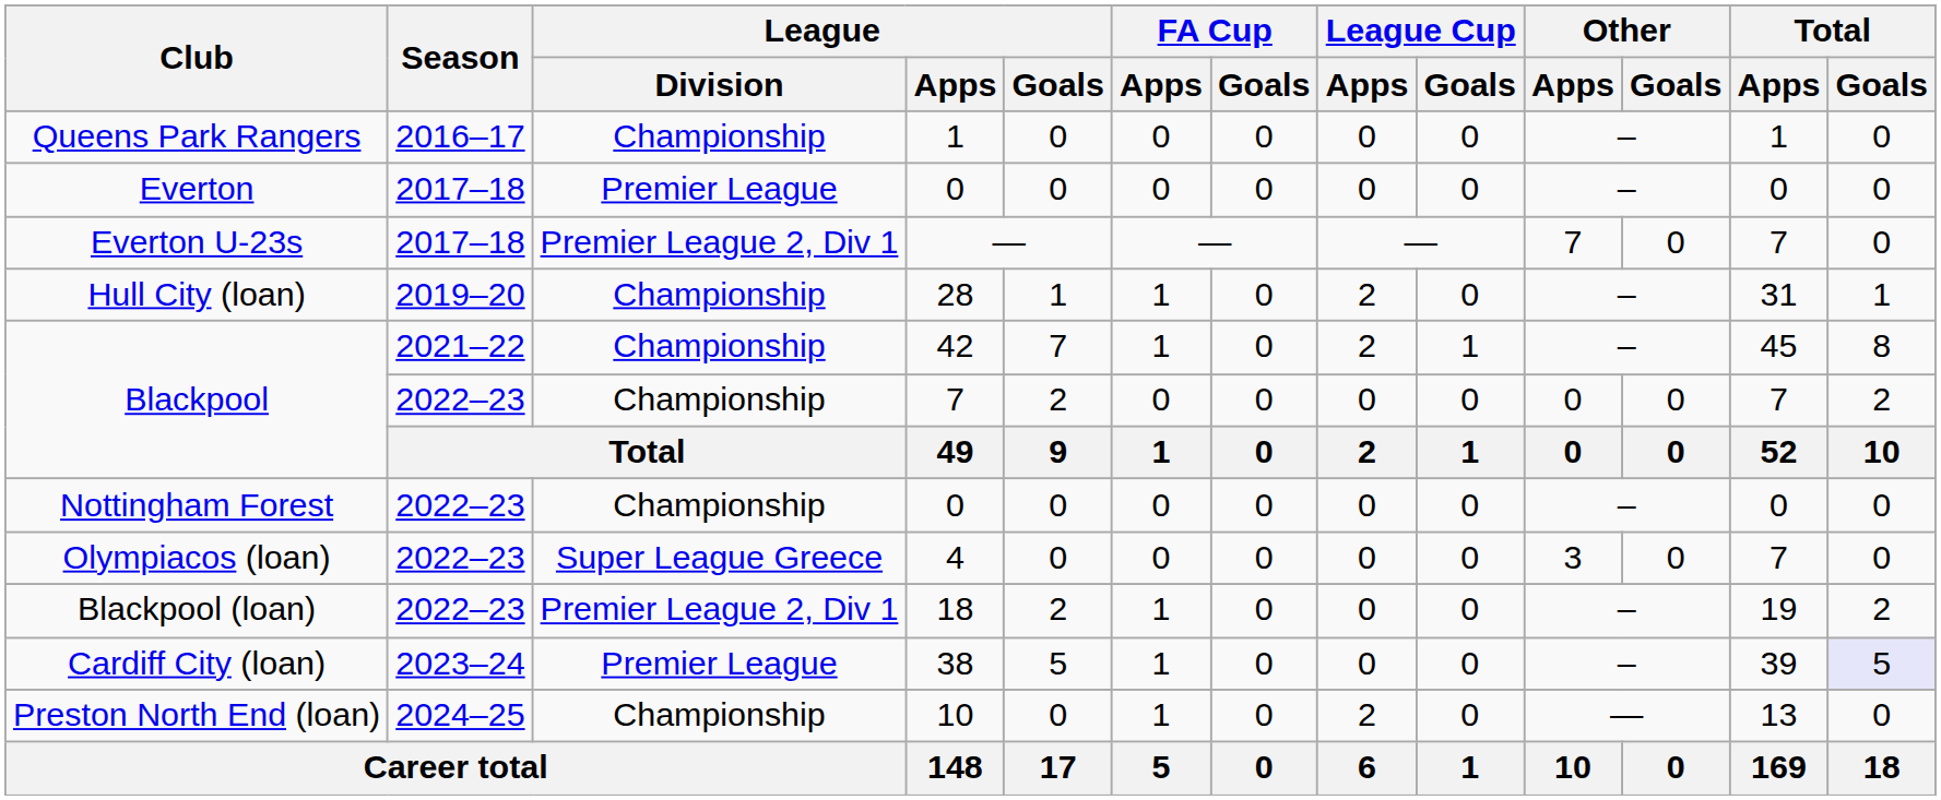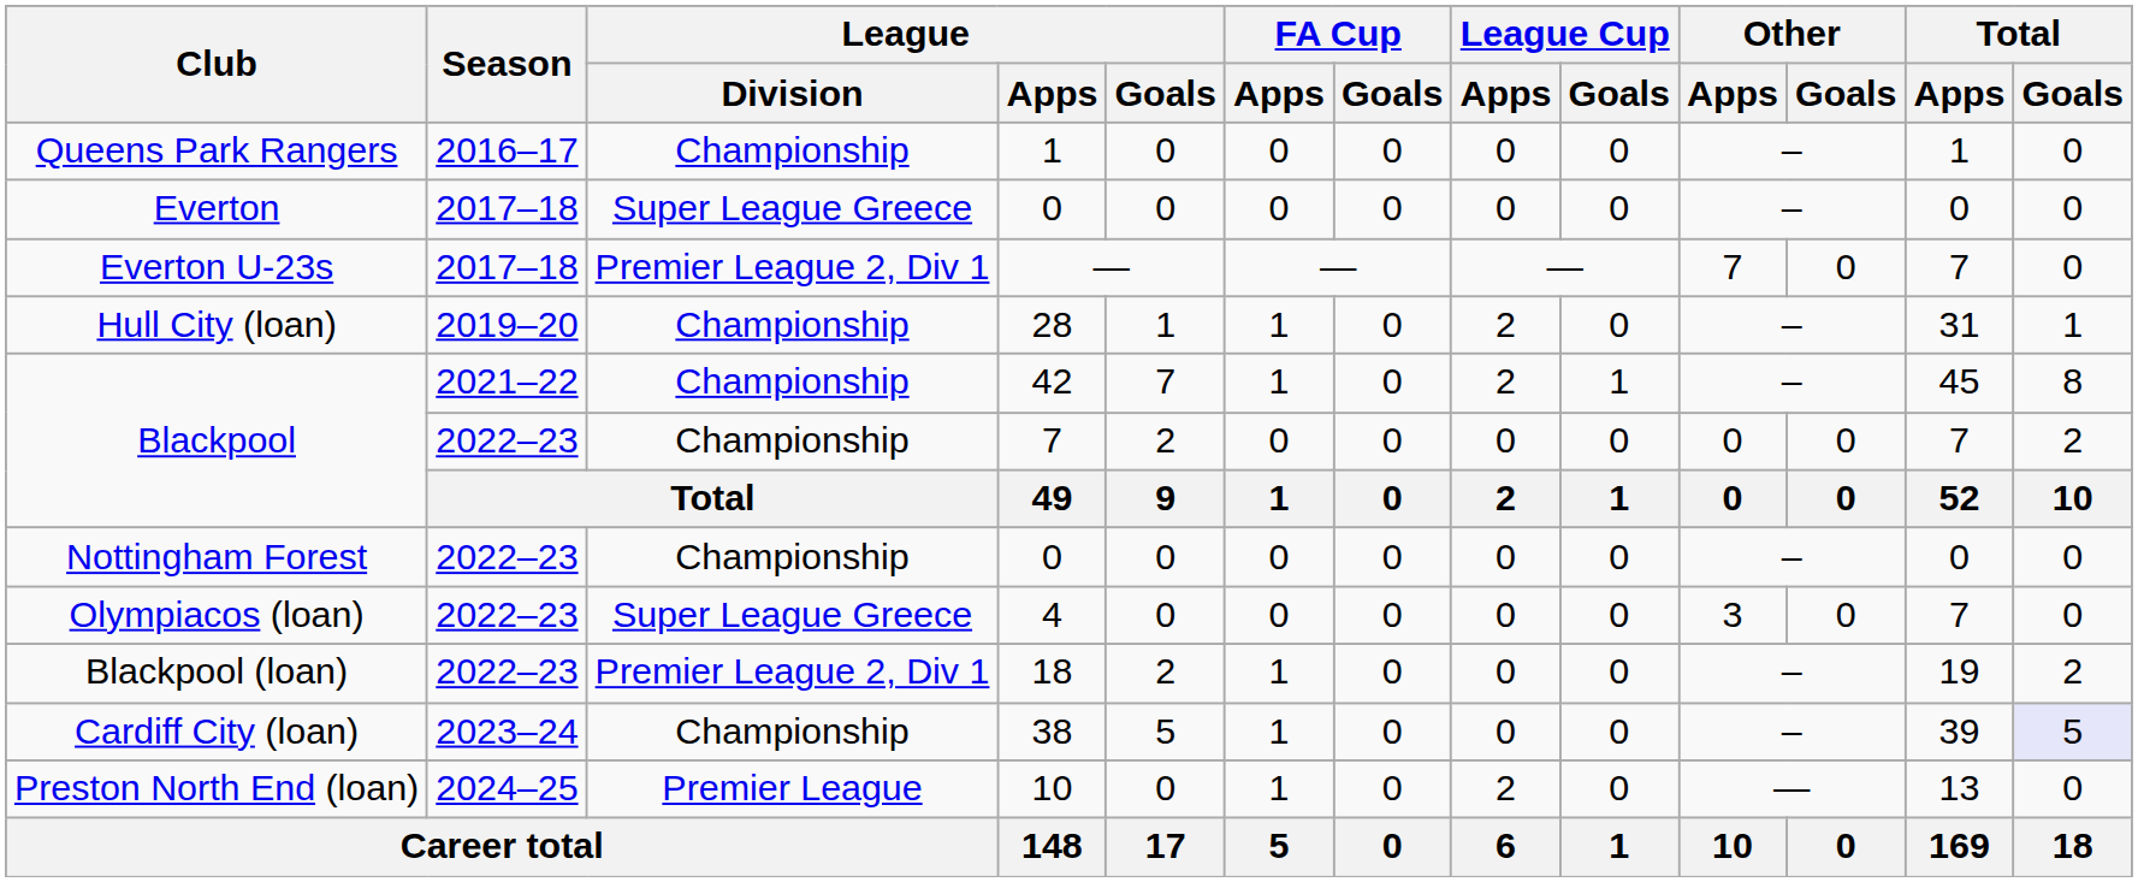 <table class="wikitable" style="text-align:center">
 <tr>
 <th rowspan="2">Club</th>
 <th rowspan="2">Season</th>
 <th colspan="3">League</th>
 <th colspan="2"><a href='#'>FA Cup</a></th>
 <th colspan="2"><a href='#'>League Cup</a></th>
 <th colspan="2">Other</th>
 <th colspan="2">Total</th>
 </tr>
 <tr>
 <th>Division</th>
 <th>Apps</th>
 <th>Goals</th>
 <th>Apps</th>
 <th>Goals</th>
 <th>Apps</th>
 <th>Goals</th>
 <th>Apps</th>
 <th>Goals</th>
 <th>Apps</th>
 <th>Goals</th>
 </tr>
 <tr>
 <td><a href='#'>Queens Park Rangers</a></td>
 <td><a href='#'>2016–17</a></td>
 <td><a href='#'>Championship</a></td>
 <td>1</td>
 <td>0</td>
 <td>0</td>
 <td>0</td>
 <td>0</td>
 <td>0</td>
 <td colspan="2">–</td>
 <td>1</td>
 <td>0</td>
 </tr>
 <tr>
 <td><a href='#'>Everton</a></td>
 <td><a href='#'>2017–18</a></td>
-<td><a href='#'>Premier League</a></td>
+<td><a href='#'>Super League Greece</a></td>
 <td>0</td>
 <td>0</td>
 <td>0</td>
 <td>0</td>
 <td>0</td>
 <td>0</td>
 <td colspan="2">–</td>
 <td>0</td>
 <td>0</td>
 </tr>
 <tr>
 <td><a href='#'>Everton U-23s</a></td>
 <td><a href='#'>2017–18</a></td>
 <td><a href='#'>Premier League 2, Div 1</a></td>
 <td colspan="2">—</td>
 <td colspan="2">—</td>
 <td colspan="2">—</td>
 <td>7</td>
 <td>0</td>
 <td>7</td>
 <td>0</td>
 </tr>
 <tr>
 <td><a href='#'>Hull City</a> (loan)</td>
 <td><a href='#'>2019–20</a></td>
 <td><a href='#'>Championship</a></td>
 <td>28</td>
 <td>1</td>
 <td>1</td>
 <td>0</td>
 <td>2</td>
 <td>0</td>
 <td colspan="2">–</td>
 <td>31</td>
 <td>1</td>
 </tr>
 <tr>
 <td rowspan="3"><a href='#'>Blackpool</a></td>
 <td><a href='#'>2021–22</a></td>
 <td><a href='#'>Championship</a></td>
 <td>42</td>
 <td>7</td>
 <td>1</td>
 <td>0</td>
 <td>2</td>
 <td>1</td>
 <td colspan="2">–</td>
 <td>45</td>
 <td>8</td>
 </tr>
 <tr>
 <td><a href='#'>2022–23</a></td>
 <td>Championship</td>
 <td>7</td>
 <td>2</td>
 <td>0</td>
 <td>0</td>
 <td>0</td>
 <td>0</td>
 <td>0</td>
 <td>0</td>
 <td>7</td>
 <td>2</td>
 </tr>
 <tr>
 <th colspan="2">Total</th>
 <th>49</th>
 <th>9</th>
 <th>1</th>
 <th>0</th>
 <th>2</th>
 <th>1</th>
 <th>0</th>
 <th>0</th>
 <th>52</th>
 <th>10</th>
 </tr>
 <tr>
 <td><a href='#'>Nottingham Forest</a></td>
 <td><a href='#'>2022–23</a></td>
 <td>Championship</td>
 <td>0</td>
 <td>0</td>
 <td>0</td>
 <td>0</td>
 <td>0</td>
 <td>0</td>
 <td colspan="2">–</td>
 <td>0</td>
 <td>0</td>
 </tr>
 <tr>
 <td><a href='#'>Olympiacos</a> (loan)</td>
 <td><a href='#'>2022–23</a></td>
 <td><a href='#'>Super League Greece</a></td>
 <td>4</td>
 <td>0</td>
 <td>0</td>
 <td>0</td>
 <td>0</td>
 <td>0</td>
 <td>3</td>
 <td>0</td>
 <td>7</td>
 <td>0</td>
 </tr>
 <tr>
 <td>Blackpool (loan)</td>
 <td><a href='#'>2022–23</a></td>
 <td><a href='#'>Premier League 2, Div 1</a></td>
 <td>18</td>
 <td>2</td>
 <td>1</td>
 <td>0</td>
 <td>0</td>
 <td>0</td>
 <td colspan="2">–</td>
 <td>19</td>
 <td>2</td>
 </tr>
 <tr>
 <td><a href='#'>Cardiff City</a> (loan)</td>
 <td><a href='#'>2023–24</a></td>
-<td><a href='#'>Premier League</a></td>
+<td>Championship</td>
 <td>38</td>
 <td>5</td>
 <td>1</td>
 <td>0</td>
 <td>0</td>
 <td>0</td>
 <td colspan="2">–</td>
 <td>39</td>
 <td style="background: lavender;">5</td>
 </tr>
 <tr>
 <td><a href='#'>Preston North End</a> (loan)</td>
 <td><a href='#'>2024–25</a></td>
-<td>Championship</td>
+<td><a href='#'>Premier League</a></td>
 <td>10</td>
 <td>0</td>
 <td>1</td>
 <td>0</td>
 <td>2</td>
 <td>0</td>
 <td colspan="2">—</td>
 <td>13</td>
 <td>0</td>
 </tr>
 <tr>
 <th colspan="3">Career total</th>
 <th>148</th>
 <th>17</th>
 <th>5</th>
 <th>0</th>
 <th>6</th>
 <th>1</th>
 <th>10</th>
 <th>0</th>
 <th>169</th>
 <th>18</th>
 </tr>
 </table>
